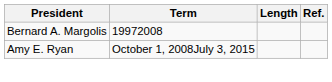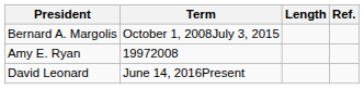 <table class="wikitable">
 <tr>
 <th>President</th>
 <th>Term</th>
 <th>Length</th>
 <th>Ref.</th>
 </tr>
 <tr>
 <td>Bernard A. Margolis</td>
+<td>October 1, 2008July 3, 2015</td>
+<td></td>
+<td></td>
+</tr>
+<tr>
+<td>Amy E. Ryan</td>
 <td>19972008</td>
 <td></td>
 <td></td>
 </tr>
 <tr>
-<td>Amy E. Ryan</td>
-<td>October 1, 2008July 3, 2015</td>
+<td>David Leonard</td>
+<td>June 14, 2016Present</td>
 <td></td>
 <td></td>
 </tr>
 </table>
